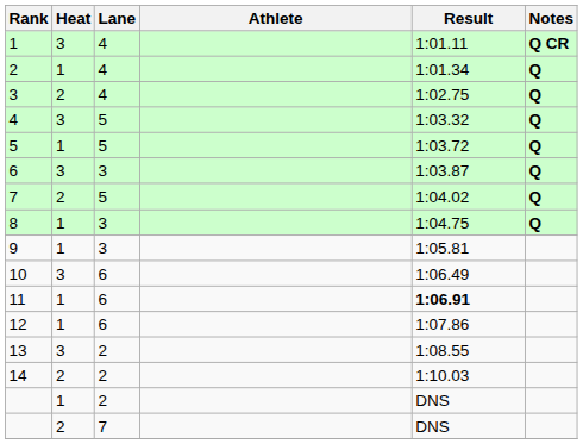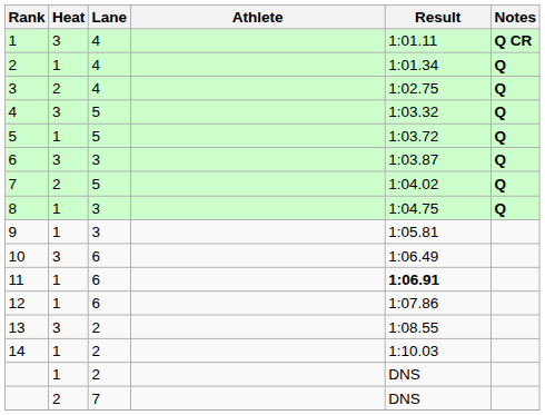 <table class="wikitable" style="font-size:95%" style="width:35em;" style="text-align:center">
 <tr>
 <th>Rank</th>
 <th>Heat</th>
 <th>Lane</th>
 <th width=250>Athlete</th>
 <th width=100>Result</th>
 <th>Notes</th>
 </tr>
 <tr bgcolor=ccffcc>
 <td>1</td>
 <td>3</td>
 <td>4</td>
 <td align=left></td>
 <td>1:01.11</td>
 <td><strong>Q CR</strong></td>
 </tr>
 <tr bgcolor=ccffcc>
 <td>2</td>
 <td>1</td>
 <td>4</td>
 <td align=left></td>
 <td>1:01.34</td>
 <td><strong>Q</strong></td>
 </tr>
 <tr bgcolor=ccffcc>
 <td>3</td>
 <td>2</td>
 <td>4</td>
 <td align=left></td>
 <td>1:02.75</td>
 <td><strong>Q</strong></td>
 </tr>
 <tr bgcolor=ccffcc>
 <td>4</td>
 <td>3</td>
 <td>5</td>
 <td align=left></td>
 <td>1:03.32</td>
 <td><strong>Q</strong></td>
 </tr>
 <tr bgcolor=ccffcc>
 <td>5</td>
 <td>1</td>
 <td>5</td>
 <td align=left></td>
 <td>1:03.72</td>
 <td><strong>Q</strong></td>
 </tr>
 <tr bgcolor=ccffcc>
 <td>6</td>
 <td>3</td>
 <td>3</td>
 <td align=left></td>
 <td>1:03.87</td>
 <td><strong>Q</strong></td>
 </tr>
 <tr bgcolor=ccffcc>
 <td>7</td>
 <td>2</td>
 <td>5</td>
 <td align=left></td>
 <td>1:04.02</td>
 <td><strong>Q</strong></td>
 </tr>
 <tr bgcolor=ccffcc>
 <td>8</td>
 <td>1</td>
 <td>3</td>
 <td align=left></td>
 <td>1:04.75</td>
 <td><strong>Q</strong></td>
 </tr>
 <tr>
 <td>9</td>
 <td>1</td>
 <td>3</td>
 <td align=left></td>
 <td>1:05.81</td>
 <td></td>
 </tr>
 <tr>
 <td>10</td>
 <td>3</td>
 <td>6</td>
 <td align=left></td>
 <td>1:06.49</td>
 <td></td>
 </tr>
 <tr>
 <td>11</td>
 <td>1</td>
 <td>6</td>
 <td align=left></td>
 <td><strong>1:06.91</strong></td>
 <td></td>
 </tr>
 <tr>
 <td>12</td>
 <td>1</td>
 <td>6</td>
 <td align=left></td>
 <td>1:07.86</td>
 <td></td>
 </tr>
 <tr>
 <td>13</td>
 <td>3</td>
 <td>2</td>
 <td align=left></td>
 <td>1:08.55</td>
 <td></td>
 </tr>
 <tr>
 <td>14</td>
-<td>2</td>
+<td>1</td>
 <td>2</td>
 <td align=left></td>
 <td>1:10.03</td>
 <td></td>
 </tr>
 <tr>
 <td></td>
 <td>1</td>
 <td>2</td>
 <td align=left></td>
 <td>DNS</td>
 <td></td>
 </tr>
 <tr>
 <td></td>
 <td>2</td>
 <td>7</td>
 <td align=left></td>
 <td>DNS</td>
 <td></td>
 </tr>
 <tr>
 </tr>
 </table>
